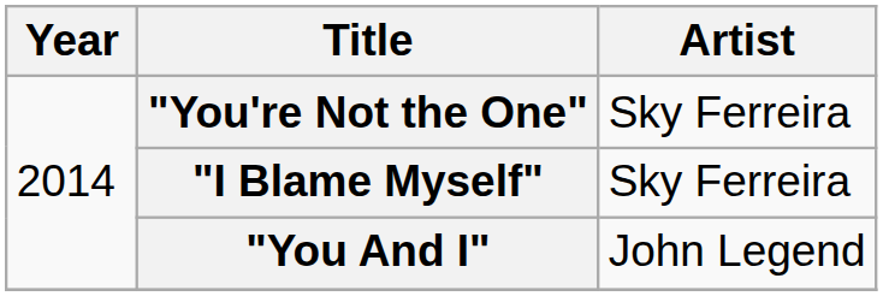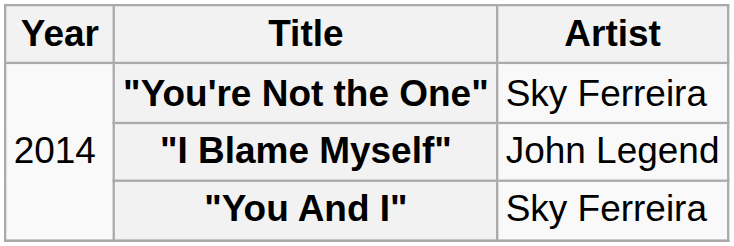 <table class="wikitable plainrowheaders" style="text-align:left;">
 <tr>
 <th scope="col" rowspan="1" style="width:2.5em;">Year</th>
 <th scope="col" rowspan="1">Title</th>
 <th scope="col" rowspan="1">Artist</th>
 </tr>
 <tr>
 <td rowspan="3">2014</td>
 <th scope="row">"You're Not the One"</th>
 <td>Sky Ferreira</td>
 </tr>
 <tr>
 <th scope="row">"I Blame Myself"</th>
-<td>Sky Ferreira</td>
+<td>John Legend</td>
 </tr>
 <tr>
 <th scope="row">"You And I"</th>
-<td>John Legend</td>
+<td>Sky Ferreira</td>
 </tr>
 <tr>
 </tr>
 </table>
